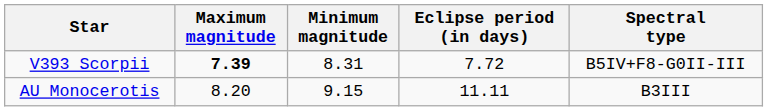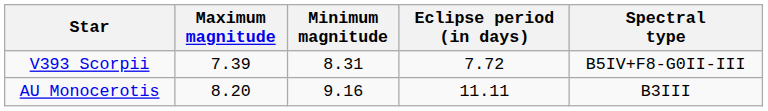 <table border="1" class="wikitable sortable" style="width:95%; text-align:center;">
 <tr ---->
 <th>Star<br></th>
 <th>Maximum<br><a href='#'>magnitude</a><br></th>
 <th>Minimum<br>magnitude<br></th>
 <th>Eclipse period<br>(in days)<br></th>
 <th>Spectral<br>type</th>
 </tr>
 <tr ---->
 <td><a href='#'>V393 Scorpii</a></td>
-<td><strong>7.39</strong></td>
+<td>7.39</td>
 <td>8.31</td>
 <td>7.72</td>
 <td>B5IV+F8-G0II-III</td>
 </tr>
 <tr ---->
 <td><a href='#'>AU Monocerotis</a></td>
 <td>8.20</td>
-<td>9.15</td>
+<td>9.16</td>
 <td>11.11</td>
 <td>B3III</td>
 </tr>
 </table>
